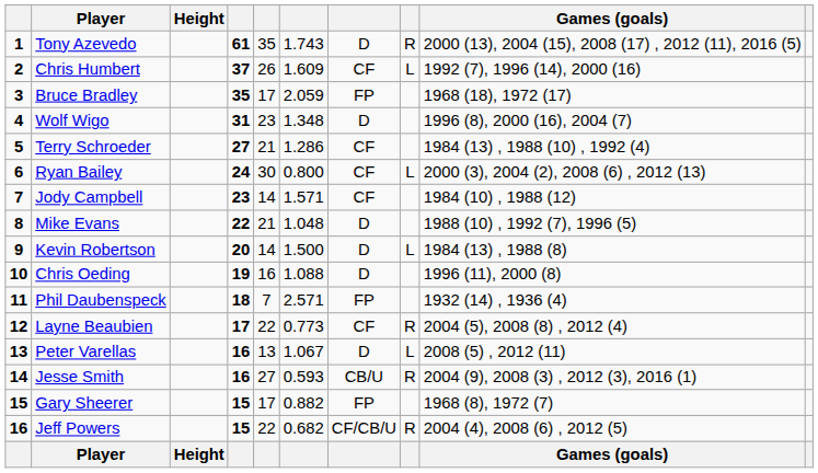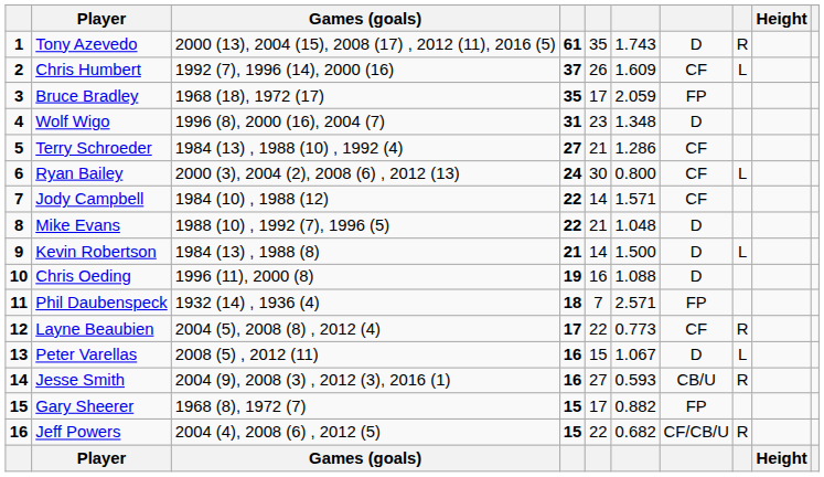 <table class="wikitable sortable" style="text-align: center; font-size: 90%; margin-left: 1em;">
 <tr>
 <th></th>
 <th>Player</th>
-<th>Height</th>
+<th>Games (goals)</th>
 <th></th>
 <th></th>
 <th></th>
 <th></th>
 <th></th>
-<th>Games (goals)</th>
+<th>Height</th>
 <th></th>
 </tr>
 <tr>
 <td><strong>1</strong></td>
 <td style="text-align: left;" data-sort-value="Azevedo, Tony"><a href='#'>Tony Azevedo</a></td>
-<td style="text-align: left;"></td>
+<td style="text-align: left;">2000 (13), 2004 (15), 2008 (17) , 2012 (11), 2016 (5)</td>
 <td><strong>61</strong></td>
 <td>35</td>
 <td>1.743</td>
 <td>D</td>
 <td>R</td>
-<td style="text-align: left;">2000 (13), 2004 (15), 2008 (17) , 2012 (11), 2016 (5)</td>
+<td style="text-align: left;"></td>
 <td style="text-align: left;"></td>
 </tr>
 <tr>
 <td><strong>2</strong></td>
 <td style="text-align: left;" data-sort-value="Humbert, Chris"><a href='#'>Chris Humbert</a></td>
-<td style="text-align: left;"></td>
+<td style="text-align: left;">1992 (7), 1996 (14), 2000 (16)</td>
 <td><strong>37</strong></td>
 <td>26</td>
 <td>1.609</td>
 <td>CF</td>
 <td>L</td>
-<td style="text-align: left;">1992 (7), 1996 (14), 2000 (16)</td>
+<td style="text-align: left;"></td>
 <td style="text-align: left;"></td>
 </tr>
 <tr>
 <td><strong>3</strong></td>
 <td style="text-align: left;" data-sort-value="Bradley, Bruce"><a href='#'>Bruce Bradley</a></td>
-<td style="text-align: left;"></td>
+<td style="text-align: left;">1968 (18), 1972 (17) </td>
 <td><strong>35</strong></td>
 <td>17</td>
 <td>2.059</td>
 <td>FP</td>
 <td></td>
-<td style="text-align: left;">1968 (18), 1972 (17) </td>
+<td style="text-align: left;"></td>
 <td style="text-align: left;"></td>
 </tr>
 <tr>
 <td><strong>4</strong></td>
 <td style="text-align: left;" data-sort-value="Wigo, Wolf"><a href='#'>Wolf Wigo</a></td>
-<td style="text-align: left;"></td>
+<td style="text-align: left;">1996 (8), 2000 (16), 2004 (7)</td>
 <td><strong>31</strong></td>
 <td>23</td>
 <td>1.348</td>
 <td>D</td>
 <td></td>
-<td style="text-align: left;">1996 (8), 2000 (16), 2004 (7)</td>
+<td style="text-align: left;"></td>
 <td style="text-align: left;"></td>
 </tr>
 <tr>
 <td><strong>5</strong></td>
 <td style="text-align: left;" data-sort-value="Schroeder, Terry"><a href='#'>Terry Schroeder</a></td>
-<td style="text-align: left;"></td>
+<td style="text-align: left;">1984 (13) , 1988 (10) , 1992 (4)</td>
 <td><strong>27</strong></td>
 <td>21</td>
 <td>1.286</td>
 <td>CF</td>
 <td></td>
-<td style="text-align: left;">1984 (13) , 1988 (10) , 1992 (4)</td>
+<td style="text-align: left;"></td>
 <td style="text-align: left;"></td>
 </tr>
 <tr>
 <td><strong>6</strong></td>
 <td style="text-align: left;" data-sort-value="Bailey, Ryan"><a href='#'>Ryan Bailey</a></td>
-<td style="text-align: left;"></td>
+<td style="text-align: left;">2000 (3), 2004 (2), 2008 (6) , 2012 (13)</td>
 <td><strong>24</strong></td>
 <td>30</td>
 <td>0.800</td>
 <td>CF</td>
 <td>L</td>
-<td style="text-align: left;">2000 (3), 2004 (2), 2008 (6) , 2012 (13)</td>
+<td style="text-align: left;"></td>
 <td style="text-align: left;"></td>
 </tr>
 <tr>
 <td><strong>7</strong></td>
 <td style="text-align: left;" data-sort-value="Campbell, Jody"><a href='#'>Jody Campbell</a></td>
-<td style="text-align: left;"></td>
-<td><strong>23</strong></td>
+<td style="text-align: left;">1984 (10) , 1988 (12) </td>
+<td><strong>22</strong></td>
 <td>14</td>
 <td>1.571</td>
 <td>CF</td>
 <td></td>
-<td style="text-align: left;">1984 (10) , 1988 (12) </td>
+<td style="text-align: left;"></td>
 <td style="text-align: left;"></td>
 </tr>
 <tr>
 <td><strong>8</strong></td>
 <td style="text-align: left;" data-sort-value="Evans, Mike"><a href='#'>Mike Evans</a></td>
-<td style="text-align: left;"></td>
+<td style="text-align: left;">1988 (10) , 1992 (7), 1996 (5)</td>
 <td><strong>22</strong></td>
 <td>21</td>
 <td>1.048</td>
 <td>D</td>
 <td></td>
-<td style="text-align: left;">1988 (10) , 1992 (7), 1996 (5)</td>
+<td style="text-align: left;"></td>
 <td style="text-align: left;"></td>
 </tr>
 <tr>
 <td><strong>9</strong></td>
 <td style="text-align: left;" data-sort-value="Robertson, Kevin"><a href='#'>Kevin Robertson</a></td>
-<td style="text-align: left;"></td>
-<td><strong>20</strong></td>
+<td style="text-align: left;">1984 (13) , 1988 (8) </td>
+<td><strong>21</strong></td>
 <td>14</td>
 <td>1.500</td>
 <td>D</td>
 <td>L</td>
-<td style="text-align: left;">1984 (13) , 1988 (8) </td>
+<td style="text-align: left;"></td>
 <td style="text-align: left;"></td>
 </tr>
 <tr>
 <td><strong>10</strong></td>
 <td style="text-align: left;" data-sort-value="Oeding, Chris"><a href='#'>Chris Oeding</a></td>
-<td style="text-align: left;"></td>
+<td style="text-align: left;">1996 (11), 2000 (8)</td>
 <td><strong>19</strong></td>
 <td>16</td>
 <td>1.088</td>
 <td>D</td>
 <td></td>
-<td style="text-align: left;">1996 (11), 2000 (8)</td>
+<td style="text-align: left;"></td>
 <td style="text-align: left;"></td>
 </tr>
 <tr>
 <td><strong>11</strong></td>
 <td style="text-align: left;" data-sort-value="Daubenspeck, Phil"><a href='#'>Phil Daubenspeck</a></td>
-<td style="text-align: left;"></td>
+<td style="text-align: left;">1932 (14) , 1936 (4)</td>
 <td><strong>18</strong></td>
 <td>7</td>
 <td>2.571</td>
 <td>FP</td>
 <td></td>
-<td style="text-align: left;">1932 (14) , 1936 (4)</td>
+<td style="text-align: left;"></td>
 <td style="text-align: left;"></td>
 </tr>
 <tr>
 <td><strong>12</strong></td>
 <td style="text-align: left;" data-sort-value="Beaubien, Layne"><a href='#'>Layne Beaubien</a></td>
-<td style="text-align: left;"></td>
+<td style="text-align: left;">2004 (5), 2008 (8) , 2012 (4)</td>
 <td><strong>17</strong></td>
 <td>22</td>
 <td>0.773</td>
 <td>CF</td>
 <td>R</td>
-<td style="text-align: left;">2004 (5), 2008 (8) , 2012 (4)</td>
+<td style="text-align: left;"></td>
 <td style="text-align: left;"></td>
 </tr>
 <tr>
 <td><strong>13</strong></td>
 <td style="text-align: left;" data-sort-value="Varellas, Peter"><a href='#'>Peter Varellas</a></td>
-<td style="text-align: left;"></td>
+<td style="text-align: left;">2008 (5) , 2012 (11)</td>
 <td><strong>16</strong></td>
-<td>13</td>
+<td>15</td>
 <td>1.067</td>
 <td>D</td>
 <td>L</td>
-<td style="text-align: left;">2008 (5) , 2012 (11)</td>
+<td style="text-align: left;"></td>
 <td style="text-align: left;"></td>
 </tr>
 <tr>
 <td><strong>14</strong></td>
 <td style="text-align: left;" data-sort-value="Smith, Jesse"><a href='#'>Jesse Smith</a></td>
-<td style="text-align: left;"></td>
+<td style="text-align: left;">2004 (9), 2008 (3) , 2012 (3), 2016 (1)</td>
 <td><strong>16</strong></td>
 <td>27</td>
 <td>0.593</td>
 <td>CB/U</td>
 <td>R</td>
-<td style="text-align: left;">2004 (9), 2008 (3) , 2012 (3), 2016 (1)</td>
+<td style="text-align: left;"></td>
 <td style="text-align: left;"></td>
 </tr>
 <tr>
 <td><strong>15</strong></td>
 <td style="text-align: left;" data-sort-value="Sheerer, Gary"><a href='#'>Gary Sheerer</a></td>
-<td style="text-align: left;"></td>
+<td style="text-align: left;">1968 (8), 1972 (7) </td>
 <td><strong>15</strong></td>
 <td>17</td>
 <td>0.882</td>
 <td>FP</td>
 <td></td>
-<td style="text-align: left;">1968 (8), 1972 (7) </td>
+<td style="text-align: left;"></td>
 <td style="text-align: left;"></td>
 </tr>
 <tr>
 <td><strong>16</strong></td>
 <td style="text-align: left;" data-sort-value="Powers, Jeff"><a href='#'>Jeff Powers</a></td>
-<td style="text-align: left;"></td>
+<td style="text-align: left;">2004 (4), 2008 (6) , 2012 (5)</td>
 <td><strong>15</strong></td>
 <td>22</td>
 <td>0.682</td>
 <td>CF/CB/U</td>
 <td>R</td>
-<td style="text-align: left;">2004 (4), 2008 (6) , 2012 (5)</td>
+<td style="text-align: left;"></td>
 <td style="text-align: left;"></td>
 </tr>
 <tr>
 <th></th>
 <th>Player</th>
-<th>Height</th>
+<th>Games (goals)</th>
 <th></th>
 <th></th>
 <th></th>
 <th></th>
 <th></th>
-<th>Games (goals)</th>
+<th>Height</th>
 <th></th>
 </tr>
 </table>
